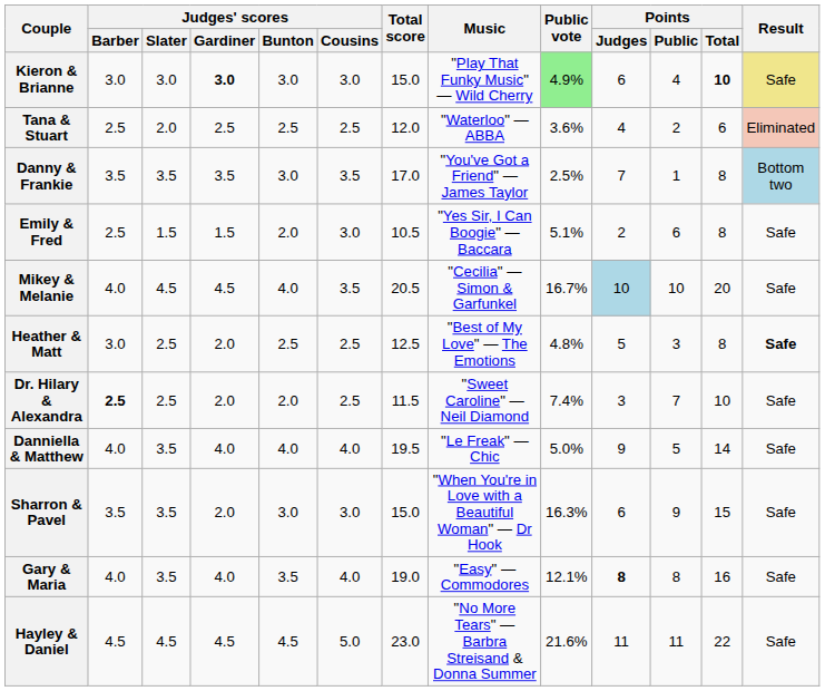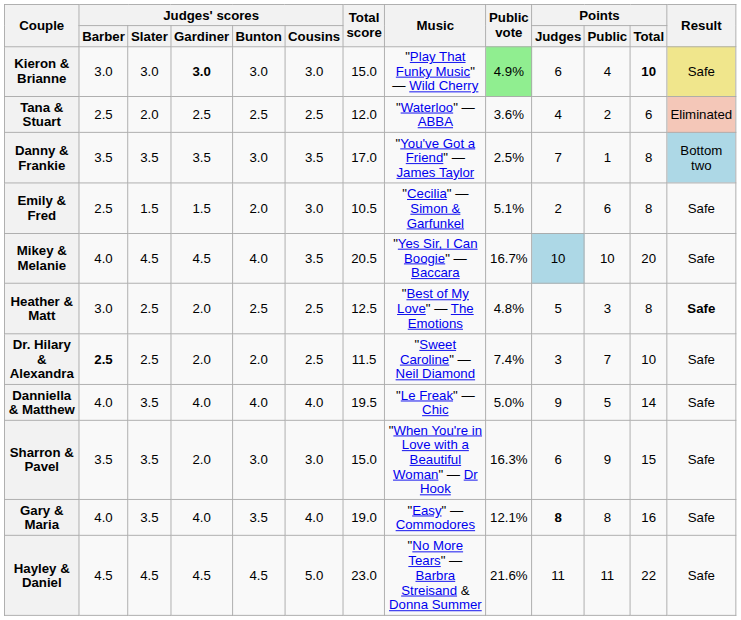 <table class="wikitable sortable" style="text-align:center; ; font-size:90%; width:90%">
 <tr>
 <th scope="col" rowspan=2>Couple</th>
 <th scope="col" colspan=5 class="unsortable">Judges' scores</th>
 <th scope="col" rowspan=2>Total<br>score</th>
 <th scope="col" rowspan=2 class="unsortable">Music</th>
 <th scope="col" rowspan=2>Public<br>vote</th>
 <th scope="col" colspan=3>Points</th>
 <th scope="col" rowspan=2 class="unsortable">Result</th>
 </tr>
 <tr>
 <th class="unsortable">Barber</th>
 <th class="unsortable">Slater</th>
 <th class="unsortable">Gardiner</th>
 <th class="unsortable">Bunton</th>
 <th class="unsortable">Cousins</th>
 <th class="unsortable">Judges</th>
 <th class="unsortable">Public</th>
 <th>Total</th>
 </tr>
 <tr>
 <th scope="row">Kieron & Brianne</th>
 <td style="text-align:center;">3.0</td>
 <td style="text-align:center;">3.0</td>
 <td style="text-align:center;"><strong>3.0</strong></td>
 <td style="text-align:center;">3.0</td>
 <td style="text-align:center;">3.0</td>
 <td style="text-align:center;">15.0</td>
 <td style="text-align:center;">"<a href='#'>Play That Funky Music</a>" — <a href='#'>Wild Cherry</a></td>
 <td style="background: lightgreen;">4.9%</td>
 <td>6</td>
 <td>4</td>
 <td><strong>10</strong></td>
 <td style="background: khaki; text-align:center;">Safe</td>
 </tr>
 <tr>
 <th scope="row">Tana & Stuart</th>
 <td style="text-align:center;">2.5</td>
 <td style="text-align:center;">2.0</td>
 <td style="text-align:center;">2.5</td>
 <td style="text-align:center;">2.5</td>
 <td style="text-align:center;">2.5</td>
 <td style="text-align:center;">12.0</td>
 <td style="text-align:center;">"<a href='#'>Waterloo</a>" — <a href='#'>ABBA</a></td>
 <td>3.6%</td>
 <td>4</td>
 <td>2</td>
 <td>6</td>
 <td bgcolor="f4c7b8">Eliminated</td>
 </tr>
 <tr>
 <th scope="row">Danny & Frankie</th>
 <td style="text-align:center;">3.5</td>
 <td style="text-align:center;">3.5</td>
 <td style="text-align:center;">3.5</td>
 <td style="text-align:center;">3.0</td>
 <td style="text-align:center;">3.5</td>
 <td style="text-align:center;">17.0</td>
 <td style="text-align:center;">"<a href='#'>You've Got a Friend</a>" — <a href='#'>James Taylor</a></td>
 <td>2.5%</td>
 <td>7</td>
 <td>1</td>
 <td>8</td>
 <td bgcolor=lightblue>Bottom two</td>
 </tr>
 <tr>
 <th scope="row">Emily & Fred</th>
 <td style="text-align:center;">2.5</td>
 <td style="text-align:center;">1.5</td>
 <td style="text-align:center;">1.5</td>
 <td style="text-align:center;">2.0</td>
 <td style="text-align:center;">3.0</td>
 <td style="text-align:center;">10.5</td>
-<td style="text-align:center;">"<a href='#'>Yes Sir, I Can Boogie</a>" — <a href='#'>Baccara</a></td>
+<td style="text-align:center;">"<a href='#'>Cecilia</a>" — <a href='#'>Simon & Garfunkel</a></td>
 <td>5.1%</td>
 <td>2</td>
 <td>6</td>
 <td>8</td>
 <td style="text-align:center;">Safe</td>
 </tr>
 <tr>
 <th scope="row">Mikey & Melanie</th>
 <td style="text-align:center;">4.0</td>
 <td style="text-align:center;">4.5</td>
 <td style="text-align:center;">4.5</td>
 <td style="text-align:center;">4.0</td>
 <td style="text-align:center;">3.5</td>
 <td style="text-align:center;">20.5</td>
-<td style="text-align:center;">"<a href='#'>Cecilia</a>" — <a href='#'>Simon & Garfunkel</a></td>
+<td style="text-align:center;">"<a href='#'>Yes Sir, I Can Boogie</a>" — <a href='#'>Baccara</a></td>
 <td>16.7%</td>
 <td style="background: lightblue;">10</td>
 <td>10</td>
 <td>20</td>
 <td style="text-align:center;">Safe</td>
 </tr>
 <tr>
 <th scope="row">Heather & Matt</th>
 <td style="text-align:center;">3.0</td>
 <td style="text-align:center;">2.5</td>
 <td style="text-align:center;">2.0</td>
 <td style="text-align:center;">2.5</td>
 <td style="text-align:center;">2.5</td>
 <td style="text-align:center;">12.5</td>
 <td style="text-align:center;">"<a href='#'>Best of My Love</a>" — <a href='#'>The Emotions</a></td>
 <td>4.8%</td>
 <td>5</td>
 <td>3</td>
 <td>8</td>
 <td style="text-align:center;"><strong>Safe</strong></td>
 </tr>
 <tr>
 <th scope="row">Dr. Hilary & Alexandra</th>
 <td style="text-align:center;"><strong>2.5</strong></td>
 <td style="text-align:center;">2.5</td>
 <td style="text-align:center;">2.0</td>
 <td style="text-align:center;">2.0</td>
 <td style="text-align:center;">2.5</td>
 <td style="text-align:center;">11.5</td>
 <td style="text-align:center;">"<a href='#'>Sweet Caroline</a>" — <a href='#'>Neil Diamond</a></td>
 <td>7.4%</td>
 <td>3</td>
 <td>7</td>
 <td>10</td>
 <td style="text-align:center;">Safe</td>
 </tr>
 <tr>
 <th scope="row">Danniella & Matthew</th>
 <td style="text-align:center;">4.0</td>
 <td style="text-align:center;">3.5</td>
 <td style="text-align:center;">4.0</td>
 <td style="text-align:center;">4.0</td>
 <td style="text-align:center;">4.0</td>
 <td style="text-align:center;">19.5</td>
 <td style="text-align:center;">"<a href='#'>Le Freak</a>" — <a href='#'>Chic</a></td>
 <td>5.0%</td>
 <td>9</td>
 <td>5</td>
 <td>14</td>
 <td style="text-align:center;">Safe</td>
 </tr>
 <tr>
 <th scope="row">Sharron & Pavel</th>
 <td style="text-align:center;">3.5</td>
 <td style="text-align:center;">3.5</td>
 <td style="text-align:center;">2.0</td>
 <td style="text-align:center;">3.0</td>
 <td style="text-align:center;">3.0</td>
 <td style="text-align:center;">15.0</td>
 <td style="text-align:center;">"<a href='#'>When You're in Love with a Beautiful Woman</a>" — <a href='#'>Dr Hook</a></td>
 <td>16.3%</td>
 <td>6</td>
 <td>9</td>
 <td>15</td>
 <td style="text-align:center;">Safe</td>
 </tr>
 <tr>
 <th scope="row">Gary & Maria</th>
 <td style="text-align:center;">4.0</td>
 <td style="text-align:center;">3.5</td>
 <td style="text-align:center;">4.0</td>
 <td style="text-align:center;">3.5</td>
 <td style="text-align:center;">4.0</td>
 <td style="text-align:center;">19.0</td>
 <td style="text-align:center;">"<a href='#'>Easy</a>" — <a href='#'>Commodores</a></td>
 <td>12.1%</td>
 <td><strong>8</strong></td>
 <td>8</td>
 <td>16</td>
 <td style="text-align:center;">Safe</td>
 </tr>
 <tr>
 <th scope="row">Hayley & Daniel</th>
 <td style="text-align:center;">4.5</td>
 <td style="text-align:center;">4.5</td>
 <td style="text-align:center;">4.5</td>
 <td style="text-align:center;">4.5</td>
 <td style="text-align:center;">5.0</td>
 <td style="text-align:center;">23.0</td>
 <td style="text-align:center;">"<a href='#'>No More Tears</a>" — <a href='#'>Barbra Streisand</a> & <a href='#'>Donna Summer</a></td>
 <td>21.6%</td>
 <td>11</td>
 <td>11</td>
 <td>22</td>
 <td style="text-align:center;">Safe</td>
 </tr>
 </table>
